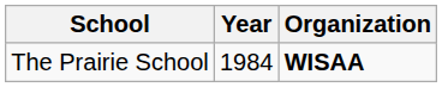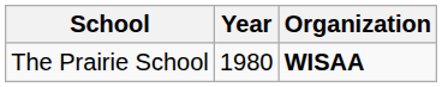 <table class="wikitable">
 <tr>
 <th>School</th>
 <th>Year</th>
 <th>Organization</th>
 </tr>
 <tr>
 <td>The Prairie School</td>
-<td>1984</td>
+<td>1980</td>
 <td><strong>WISAA</strong></td>
 </tr>
 </table>
